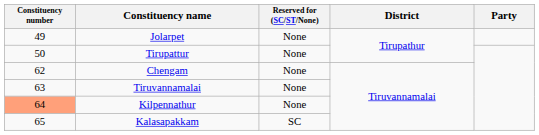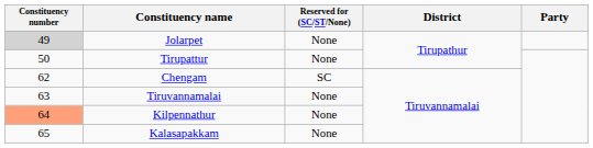 <table class="wikitable" style="width:50%; text-align:center">
 <tr>
 <th width="100px" style="font-size:75%">Constituency number</th>
 <th>Constituency name</th>
 <th width="100px" style="font-size:75%">Reserved for (<a href='#'>SC</a>/<a href='#'>ST</a>/None)</th>
 <th>District</th>
 <th colspan=2>Party</th>
 </tr>
 <tr>
-<td>49</td>
+<td style="background: lightgrey;">49</td>
 <td><a href='#'>Jolarpet</a></td>
 <td>None</td>
 <td rowspan="2"><a href='#'>Tirupathur</a></td>
 <td></td>
 </tr>
 <tr>
 <td>50</td>
 <td><a href='#'>Tirupattur</a></td>
 <td>None</td>
 </tr>
 <tr>
 <td>62</td>
 <td><a href='#'>Chengam</a></td>
-<td>None</td>
+<td>SC</td>
 <td rowspan="4"><a href='#'>Tiruvannamalai</a></td>
 </tr>
 <tr>
 <td>63</td>
 <td><a href='#'>Tiruvannamalai</a></td>
 <td>None</td>
 </tr>
 <tr>
 <td style="background: lightsalmon;">64</td>
 <td><a href='#'>Kilpennathur</a></td>
 <td>None</td>
 </tr>
 <tr>
 <td>65</td>
 <td><a href='#'>Kalasapakkam</a></td>
-<td>SC</td>
+<td>None</td>
 </tr>
 </table>
